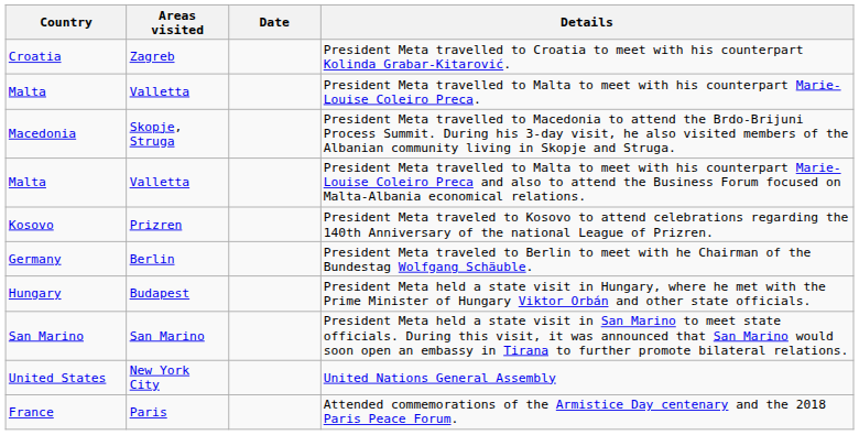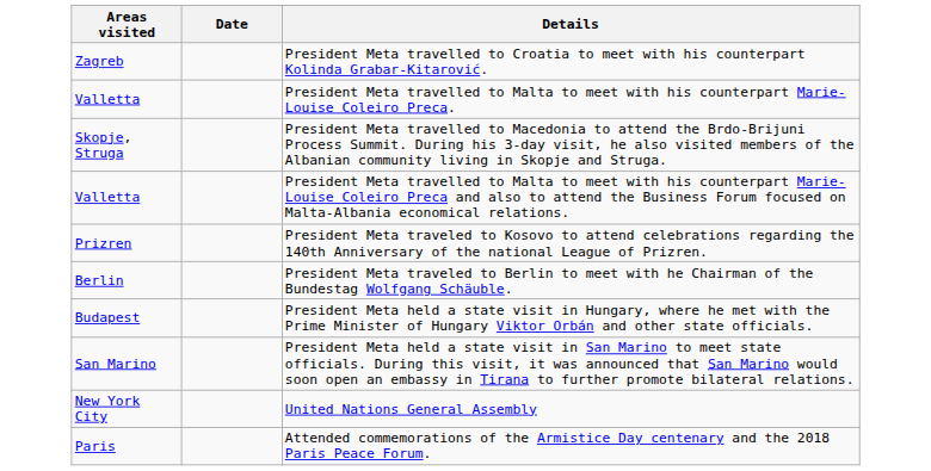 <table class="wikitable sortable outercollapse" style="margin: 1em auto 1em auto">
 <tr>
-<th width=120>Country</th>
 <th width=100>Areas visited</th>
 <th width=90>Date</th>
 <th width=550>Details</th>
 </tr>
 <tr>
-<td> <a href='#'>Croatia</a></td>
 <td><a href='#'>Zagreb</a></td>
 <td></td>
 <td>President Meta travelled to Croatia to meet with his counterpart <a href='#'>Kolinda Grabar-Kitarović</a>.</td>
 </tr>
 <tr>
-<td> <a href='#'>Malta</a></td>
 <td><a href='#'>Valletta</a></td>
 <td></td>
 <td>President Meta travelled to Malta to meet with his counterpart <a href='#'>Marie-Louise Coleiro Preca</a>.</td>
 </tr>
 <tr>
-<td> <a href='#'>Macedonia</a></td>
 <td><a href='#'>Skopje</a>, <a href='#'>Struga</a></td>
 <td></td>
 <td>President Meta travelled to Macedonia to attend the Brdo-Brijuni Process Summit. During his 3-day visit, he also visited members of the Albanian community living in Skopje and Struga.</td>
 </tr>
 <tr>
-<td> <a href='#'>Malta</a></td>
 <td><a href='#'>Valletta</a></td>
 <td></td>
 <td>President Meta travelled to Malta to meet with his counterpart <a href='#'>Marie-Louise Coleiro Preca</a> and also to attend the Business Forum focused on Malta-Albania economical relations.</td>
 </tr>
 <tr>
-<td> <a href='#'>Kosovo</a></td>
 <td><a href='#'>Prizren</a></td>
 <td></td>
 <td>President Meta traveled to Kosovo to attend celebrations regarding the 140th Anniversary of the national League of Prizren.</td>
 </tr>
 <tr>
-<td> <a href='#'>Germany</a></td>
 <td><a href='#'>Berlin</a></td>
 <td></td>
 <td>President Meta traveled to Berlin to meet with he Chairman of the Bundestag <a href='#'>Wolfgang Schäuble</a>.</td>
 </tr>
 <tr>
-<td> <a href='#'>Hungary</a></td>
 <td><a href='#'>Budapest</a></td>
 <td></td>
 <td>President Meta held a state visit in Hungary, where he met with the Prime Minister of Hungary <a href='#'>Viktor Orbán</a> and other state officials.</td>
 </tr>
 <tr>
-<td> <a href='#'>San Marino</a></td>
 <td><a href='#'>San Marino</a></td>
 <td></td>
 <td>President Meta held a state visit in <a href='#'>San Marino</a> to meet state officials. During this visit, it was announced that <a href='#'>San Marino</a> would soon open an embassy in <a href='#'>Tirana</a> to further promote bilateral relations.</td>
 </tr>
 <tr>
-<td> <a href='#'>United States</a></td>
 <td><a href='#'>New York City</a></td>
 <td></td>
 <td><a href='#'>United Nations General Assembly</a></td>
 </tr>
 <tr>
-<td> <a href='#'>France</a></td>
 <td><a href='#'>Paris</a></td>
 <td></td>
 <td>Attended commemorations of the <a href='#'>Armistice Day centenary</a> and the 2018 <a href='#'>Paris Peace Forum</a>.</td>
 </tr>
 </table>
